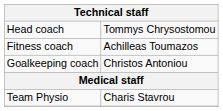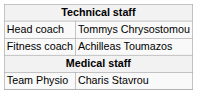 <table class="wikitable" style="text-align: center">
 <tr>
 <th colspan="2">Technical staff</th>
 </tr>
 <tr>
 <td align=left>Head coach</td>
 <td align=left> Tommys Chrysostomou</td>
 </tr>
 <tr>
 <td align=left>Fitness coach</td>
 <td align=left> Achilleas Toumazos</td>
 </tr>
 <tr>
-<td align=left>Goalkeeping coach</td>
-<td align=left> Christos  Antoniou</td>
-</tr>
-<tr>
 <th colspan="2">Medical staff</th>
 </tr>
 <tr>
 <td align=left>Team Physio</td>
 <td align=left> Charis Stavrou</td>
 </tr>
 <tr>
 </tr>
 </table>
